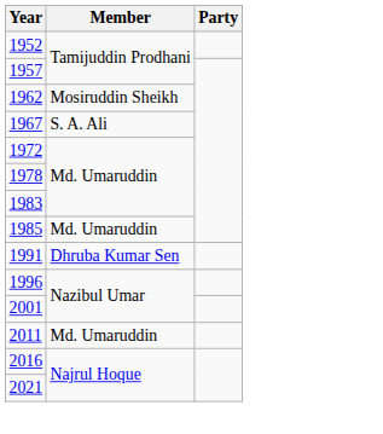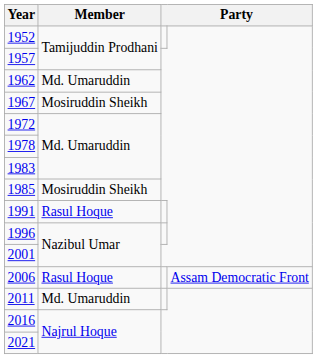 <table class="wikitable sortable">
 <tr>
 <th>Year</th>
 <th>Member</th>
 <th colspan="2">Party</th>
 </tr>
 <tr>
 <td><a href='#'>1952</a></td>
 <td rowspan="2">Tamijuddin Prodhani</td>
 <td></td>
 </tr>
 <tr>
 <td><a href='#'>1957</a></td>
 </tr>
 <tr>
 <td><a href='#'>1962</a></td>
-<td>Mosiruddin Sheikh</td>
+<td>Md. Umaruddin</td>
 </tr>
 <tr>
 <td><a href='#'>1967</a></td>
-<td>S. A. Ali</td>
+<td>Mosiruddin Sheikh</td>
 </tr>
 <tr>
 <td><a href='#'>1972</a></td>
 <td rowspan="3">Md. Umaruddin</td>
 </tr>
 <tr>
 <td><a href='#'>1978</a></td>
 </tr>
 <tr>
 <td><a href='#'>1983</a></td>
 </tr>
 <tr>
 <td><a href='#'>1985</a></td>
-<td>Md. Umaruddin</td>
+<td>Mosiruddin Sheikh</td>
 </tr>
 <tr>
 <td><a href='#'>1991</a></td>
-<td><a href='#'>Dhruba Kumar Sen</a></td>
+<td><a href='#'>Rasul Hoque</a></td>
 <td></td>
 </tr>
 <tr>
 <td><a href='#'>1996</a></td>
 <td rowspan="2">Nazibul Umar</td>
 <td></td>
 </tr>
 <tr>
 <td><a href='#'>2001</a></td>
+</tr>
+<tr>
+<td><a href='#'>2006</a></td>
+<td><a href='#'>Rasul Hoque</a></td>
+<td bgcolor=></td>
+<td><a href='#'>Assam Democratic Front</a></td>
 </tr>
 <tr>
 <td><a href='#'>2011</a></td>
 <td>Md. Umaruddin</td>
 <td></td>
 </tr>
 <tr>
 <td><a href='#'>2016</a></td>
 <td rowspan="2"><a href='#'>Najrul Hoque</a></td>
 </tr>
 <tr>
 <td><a href='#'>2021</a></td>
 </tr>
 </table>
